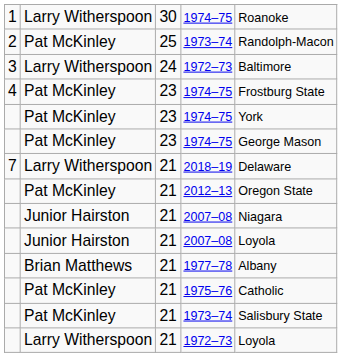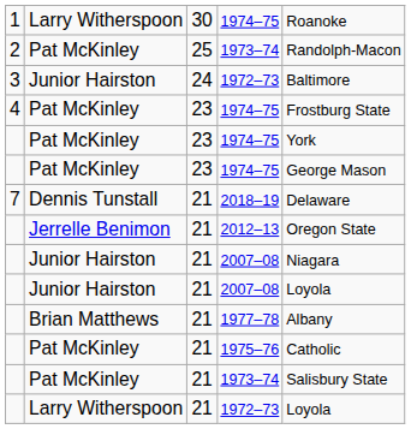 <table class="wikitable">
 <tr>
 </tr>
 <tr>
 <td>1</td>
 <td>Larry Witherspoon</td>
 <td>30</td>
 <td style="font-size:80%;"><a href='#'>1974–75</a></td>
 <td style="font-size:80%;">Roanoke</td>
 </tr>
 <tr>
 <td>2</td>
 <td>Pat McKinley</td>
 <td>25</td>
 <td style="font-size:80%;"><a href='#'>1973–74</a></td>
 <td style="font-size:80%;">Randolph-Macon</td>
 </tr>
 <tr>
 <td>3</td>
-<td>Larry Witherspoon</td>
+<td>Junior Hairston</td>
 <td>24</td>
 <td style="font-size:80%;"><a href='#'>1972–73</a></td>
 <td style="font-size:80%;">Baltimore</td>
 </tr>
 <tr>
 <td>4</td>
 <td>Pat McKinley</td>
 <td>23</td>
 <td style="font-size:80%;"><a href='#'>1974–75</a></td>
 <td style="font-size:80%;">Frostburg State</td>
 </tr>
 <tr>
 <td></td>
 <td>Pat McKinley</td>
 <td>23</td>
 <td style="font-size:80%;"><a href='#'>1974–75</a></td>
 <td style="font-size:80%;">York</td>
 </tr>
 <tr>
 <td></td>
 <td>Pat McKinley</td>
 <td>23</td>
 <td style="font-size:80%;"><a href='#'>1974–75</a></td>
 <td style="font-size:80%;">George Mason</td>
 </tr>
 <tr>
 <td>7</td>
-<td>Larry Witherspoon</td>
+<td>Dennis Tunstall</td>
 <td>21</td>
 <td style="font-size:80%;"><a href='#'>2018–19</a></td>
 <td style="font-size:80%;">Delaware</td>
 </tr>
 <tr>
 <td></td>
-<td>Pat McKinley</td>
+<td><a href='#'>Jerrelle Benimon</a></td>
 <td>21</td>
 <td style="font-size:80%;"><a href='#'>2012–13</a></td>
 <td style="font-size:80%;">Oregon State</td>
 </tr>
 <tr>
 <td></td>
 <td>Junior Hairston</td>
 <td>21</td>
 <td style="font-size:80%;"><a href='#'>2007–08</a></td>
 <td style="font-size:80%;">Niagara</td>
 </tr>
 <tr>
 <td></td>
 <td>Junior Hairston</td>
 <td>21</td>
 <td style="font-size:80%;"><a href='#'>2007–08</a></td>
 <td style="font-size:80%;">Loyola</td>
 </tr>
 <tr>
 <td></td>
 <td>Brian Matthews</td>
 <td>21</td>
 <td style="font-size:80%;"><a href='#'>1977–78</a></td>
 <td style="font-size:80%;">Albany</td>
 </tr>
 <tr>
 <td></td>
 <td>Pat McKinley</td>
 <td>21</td>
 <td style="font-size:80%;"><a href='#'>1975–76</a></td>
 <td style="font-size:80%;">Catholic</td>
 </tr>
 <tr>
 <td></td>
 <td>Pat McKinley</td>
 <td>21</td>
 <td style="font-size:80%;"><a href='#'>1973–74</a></td>
 <td style="font-size:80%;">Salisbury State</td>
 </tr>
 <tr>
 <td></td>
 <td>Larry Witherspoon</td>
 <td>21</td>
 <td style="font-size:80%;"><a href='#'>1972–73</a></td>
 <td style="font-size:80%;">Loyola</td>
 </tr>
 </table>
